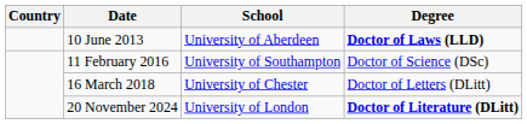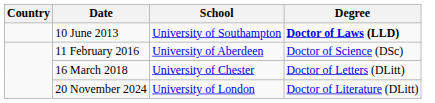 <table class="wikitable" style="margin:0.5em 1em 0.5em 0; border:1px #005566 solid; border-collapse:collapse;">
 <tr>
 <th>Country</th>
 <th>Date</th>
 <th>School</th>
 <th>Degree</th>
 </tr>
 <tr>
 <td></td>
 <td>10 June 2013</td>
-<td><a href='#'>University of Aberdeen</a></td>
+<td><a href='#'>University of Southampton</a></td>
 <td><strong><a href='#'>Doctor of Laws</a> (LLD)</strong></td>
 </tr>
 <tr>
 <td rowspan="3"></td>
 <td>11 February 2016</td>
-<td><a href='#'>University of Southampton</a></td>
+<td><a href='#'>University of Aberdeen</a></td>
 <td><a href='#'>Doctor of Science</a> (DSc)</td>
 </tr>
 <tr>
 <td>16 March 2018</td>
 <td><a href='#'>University of Chester</a></td>
 <td><a href='#'>Doctor of Letters</a> (DLitt)</td>
 </tr>
 <tr>
 <td>20 November 2024</td>
 <td><a href='#'>University of London</a></td>
-<td><strong><a href='#'>Doctor of Literature</a> (DLitt)</strong></td>
+<td><a href='#'>Doctor of Literature</a> (DLitt)</td>
 </tr>
 </table>
